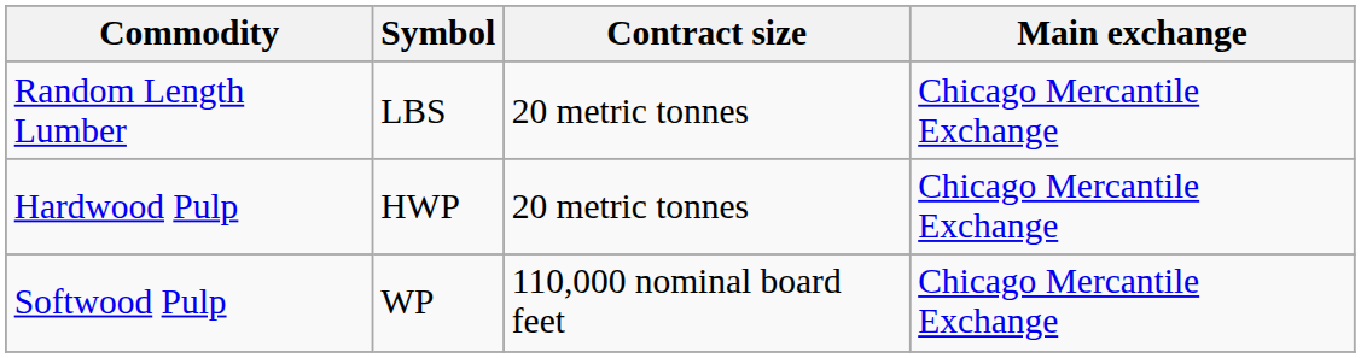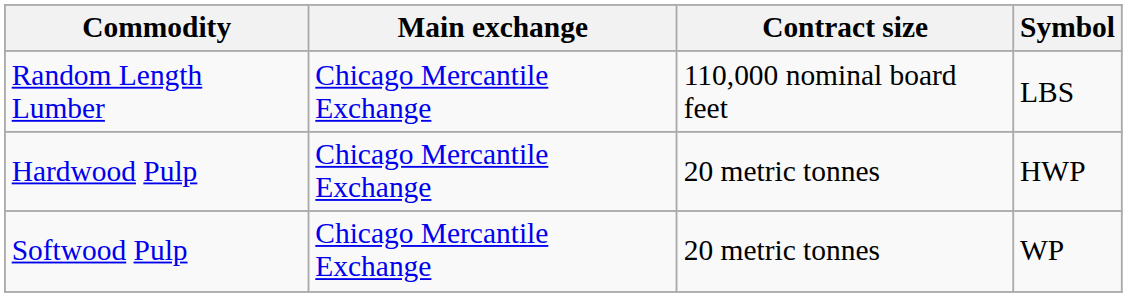 <table class="wikitable sortable">
 <tr>
 <th>Commodity</th>
+<th>Main exchange</th>
+<th>Contract size</th>
 <th>Symbol</th>
-<th>Contract size</th>
-<th>Main exchange</th>
 </tr>
 <tr>
 <td><a href='#'>Random Length Lumber</a></td>
+<td><a href='#'>Chicago Mercantile Exchange</a></td>
+<td>110,000 nominal board feet</td>
 <td>LBS</td>
-<td>20 metric tonnes</td>
-<td><a href='#'>Chicago Mercantile Exchange</a></td>
 </tr>
 <tr>
 <td><a href='#'>Hardwood</a> <a href='#'>Pulp</a></td>
+<td><a href='#'>Chicago Mercantile Exchange</a></td>
+<td>20 metric tonnes</td>
 <td>HWP</td>
-<td>20 metric tonnes</td>
-<td><a href='#'>Chicago Mercantile Exchange</a></td>
 </tr>
 <tr>
 <td><a href='#'>Softwood</a> <a href='#'>Pulp</a></td>
+<td><a href='#'>Chicago Mercantile Exchange</a></td>
+<td>20 metric tonnes</td>
 <td>WP</td>
-<td>110,000 nominal board feet</td>
-<td><a href='#'>Chicago Mercantile Exchange</a></td>
 </tr>
 </table>
